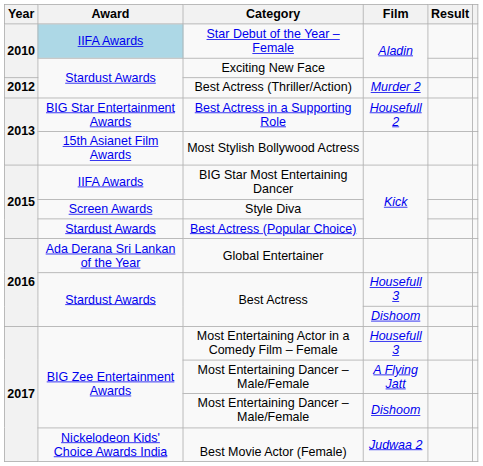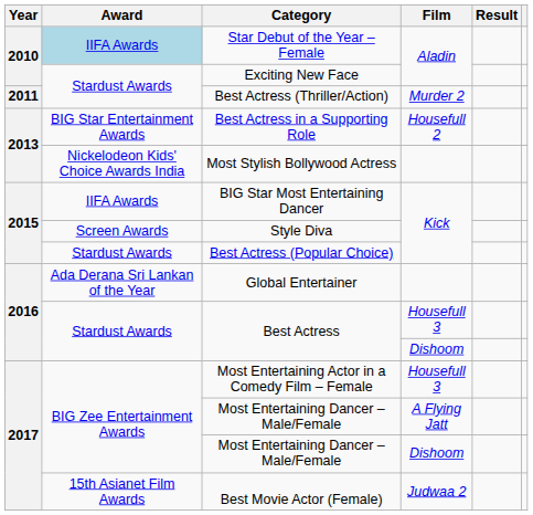 <table class="wikitable" style="text-align:center;">
 <tr>
 <th scope="col">Year</th>
 <th scope="col">Award</th>
 <th scope="col">Category</th>
 <th scope="col">Film</th>
 <th scope="col">Result</th>
 <th scope="col" class="unsortable"></th>
 </tr>
 <tr>
 <th rowspan="2">2010</th>
 <td style="background: lightblue;"><a href='#'>IIFA Awards</a></td>
 <td><a href='#'>Star Debut of the Year – Female</a></td>
 <td rowspan="2"><em><a href='#'>Aladin</a></em></td>
 <td></td>
 <td></td>
 </tr>
 <tr>
 <td rowspan="2"><a href='#'>Stardust Awards</a></td>
 <td>Exciting New Face</td>
 <td></td>
 <td></td>
 </tr>
 <tr>
-<th row>2012</th>
+<th row>2011</th>
 <td>Best Actress (Thriller/Action)</td>
 <td><em><a href='#'>Murder 2</a></em></td>
 <td></td>
 <td></td>
 </tr>
 <tr>
 <th rowspan="2">2013</th>
 <td><a href='#'>BIG Star Entertainment Awards</a></td>
 <td><a href='#'>Best Actress in a Supporting Role</a></td>
 <td><em><a href='#'>Housefull 2</a></em></td>
 <td></td>
 <td></td>
 </tr>
 <tr>
-<td><a href='#'>15th Asianet Film Awards</a></td>
+<td><a href='#'>Nickelodeon Kids' Choice Awards India</a></td>
 <td>Most Stylish Bollywood Actress</td>
 <td></td>
 <td></td>
 <td></td>
 </tr>
 <tr>
 <th rowspan="3">2015</th>
 <td><a href='#'>IIFA Awards</a></td>
 <td>BIG Star Most Entertaining Dancer</td>
 <td rowspan="3"><em><a href='#'>Kick</a></em></td>
 <td></td>
 <td></td>
 </tr>
 <tr>
 <td><a href='#'>Screen Awards</a></td>
 <td>Style Diva</td>
 <td></td>
 <td></td>
 </tr>
 <tr>
 <td><a href='#'>Stardust Awards</a></td>
 <td><a href='#'>Best Actress (Popular Choice)</a></td>
 <td></td>
 <td></td>
 </tr>
 <tr>
 <th rowspan="3">2016</th>
 <td><a href='#'>Ada Derana Sri Lankan of the Year</a></td>
 <td>Global Entertainer</td>
 <td></td>
 <td></td>
 <td></td>
 </tr>
 <tr>
 <td rowspan="2"><a href='#'>Stardust Awards</a></td>
 <td rowspan="2">Best Actress</td>
 <td><em><a href='#'>Housefull 3</a></em></td>
 <td></td>
 <td></td>
 </tr>
 <tr>
 <td><em><a href='#'>Dishoom</a></em></td>
 <td></td>
 <td></td>
 </tr>
 <tr>
 <th rowspan="4">2017</th>
 <td rowspan="3"><br><a href='#'>BIG Zee Entertainment Awards</a></td>
 <td>Most Entertaining Actor in a Comedy Film – Female</td>
 <td><em><a href='#'>Housefull 3</a></em></td>
 <td></td>
 <td></td>
 </tr>
 <tr>
 <td>Most Entertaining Dancer – Male/Female</td>
 <td><em><a href='#'>A Flying Jatt</a></em></td>
 <td></td>
 <td></td>
 </tr>
 <tr>
 <td>Most Entertaining Dancer – Male/Female</td>
 <td><em><a href='#'>Dishoom</a></em></td>
 <td></td>
 <td></td>
 </tr>
 <tr>
-<td><a href='#'>Nickelodeon Kids' Choice Awards India</a></td>
+<td><a href='#'>15th Asianet Film Awards</a></td>
 <td><br>Best Movie Actor (Female)</td>
 <td><em><a href='#'>Judwaa 2</a></em></td>
 <td></td>
 <td></td>
 </tr>
 </table>
